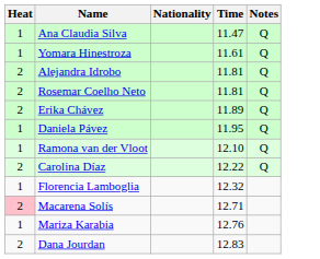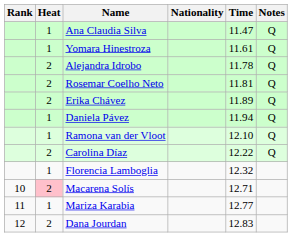 <table class="wikitable sortable" style="text-align:center">
 <tr>
+<th>Rank</th>
 <th>Heat</th>
 <th>Name</th>
 <th>Nationality</th>
 <th>Time</th>
 <th>Notes</th>
 </tr>
 <tr bgcolor=ccffcc>
+<td></td>
 <td>1</td>
 <td align=left><a href='#'>Ana Claudia Silva</a></td>
 <td align=left></td>
 <td>11.47</td>
 <td>Q</td>
 </tr>
 <tr bgcolor=ccffcc>
+<td></td>
 <td>1</td>
 <td align=left><a href='#'>Yomara Hinestroza</a></td>
 <td align=left></td>
 <td>11.61</td>
 <td>Q</td>
 </tr>
 <tr bgcolor=ccffcc>
+<td></td>
 <td>2</td>
 <td align=left><a href='#'>Alejandra Idrobo</a></td>
 <td align=left></td>
-<td>11.81</td>
+<td>11.78</td>
 <td>Q</td>
 </tr>
 <tr bgcolor=ccffcc>
+<td></td>
 <td>2</td>
 <td align=left><a href='#'>Rosemar Coelho Neto</a></td>
 <td align=left></td>
 <td>11.81</td>
 <td>Q</td>
 </tr>
 <tr bgcolor=ccffcc>
+<td></td>
 <td>2</td>
 <td align=left><a href='#'>Erika Chávez</a></td>
 <td align=left></td>
 <td>11.89</td>
 <td>Q</td>
 </tr>
 <tr bgcolor=ccffcc>
+<td></td>
 <td>1</td>
 <td align=left><a href='#'>Daniela Pávez</a></td>
 <td align=left></td>
-<td>11.95</td>
+<td>11.94</td>
 <td>Q</td>
 </tr>
 <tr bgcolor=ddffdd>
+<td></td>
 <td>1</td>
 <td align=left><a href='#'>Ramona van der Vloot</a></td>
 <td align=left></td>
 <td>12.10</td>
 <td>Q</td>
 </tr>
 <tr bgcolor=ddffdd>
+<td></td>
 <td>2</td>
 <td align=left><a href='#'>Carolina Díaz</a></td>
 <td align=left></td>
 <td>12.22</td>
 <td>Q</td>
 </tr>
 <tr>
+<td></td>
 <td>1</td>
 <td align=left><a href='#'>Florencia Lamboglia</a></td>
 <td align=left></td>
 <td>12.32</td>
 <td></td>
 </tr>
 <tr>
+<td>10</td>
 <td style="background: pink;">2</td>
 <td align=left><a href='#'>Macarena Solís</a></td>
 <td align=left></td>
 <td>12.71</td>
 <td></td>
 </tr>
 <tr>
+<td>11</td>
 <td>1</td>
 <td align=left><a href='#'>Mariza Karabia</a></td>
 <td align=left></td>
-<td>12.76</td>
+<td>12.77</td>
 <td></td>
 </tr>
 <tr>
+<td>12</td>
 <td>2</td>
 <td align=left><a href='#'>Dana Jourdan</a></td>
 <td align=left></td>
 <td>12.83</td>
 <td></td>
 </tr>
 </table>
